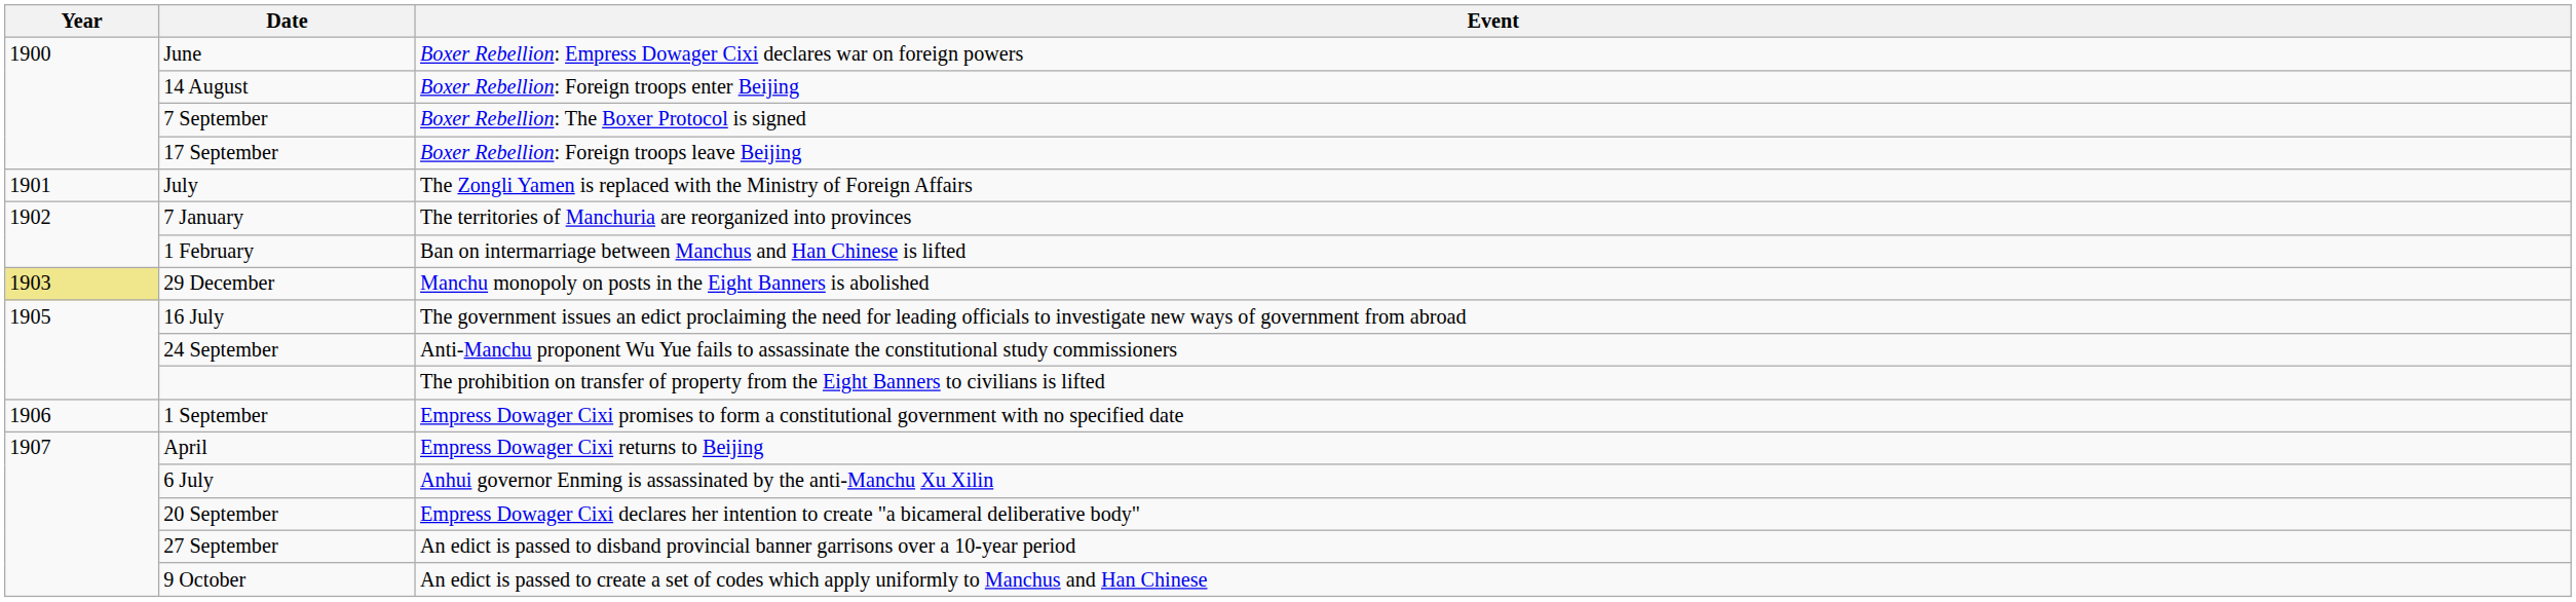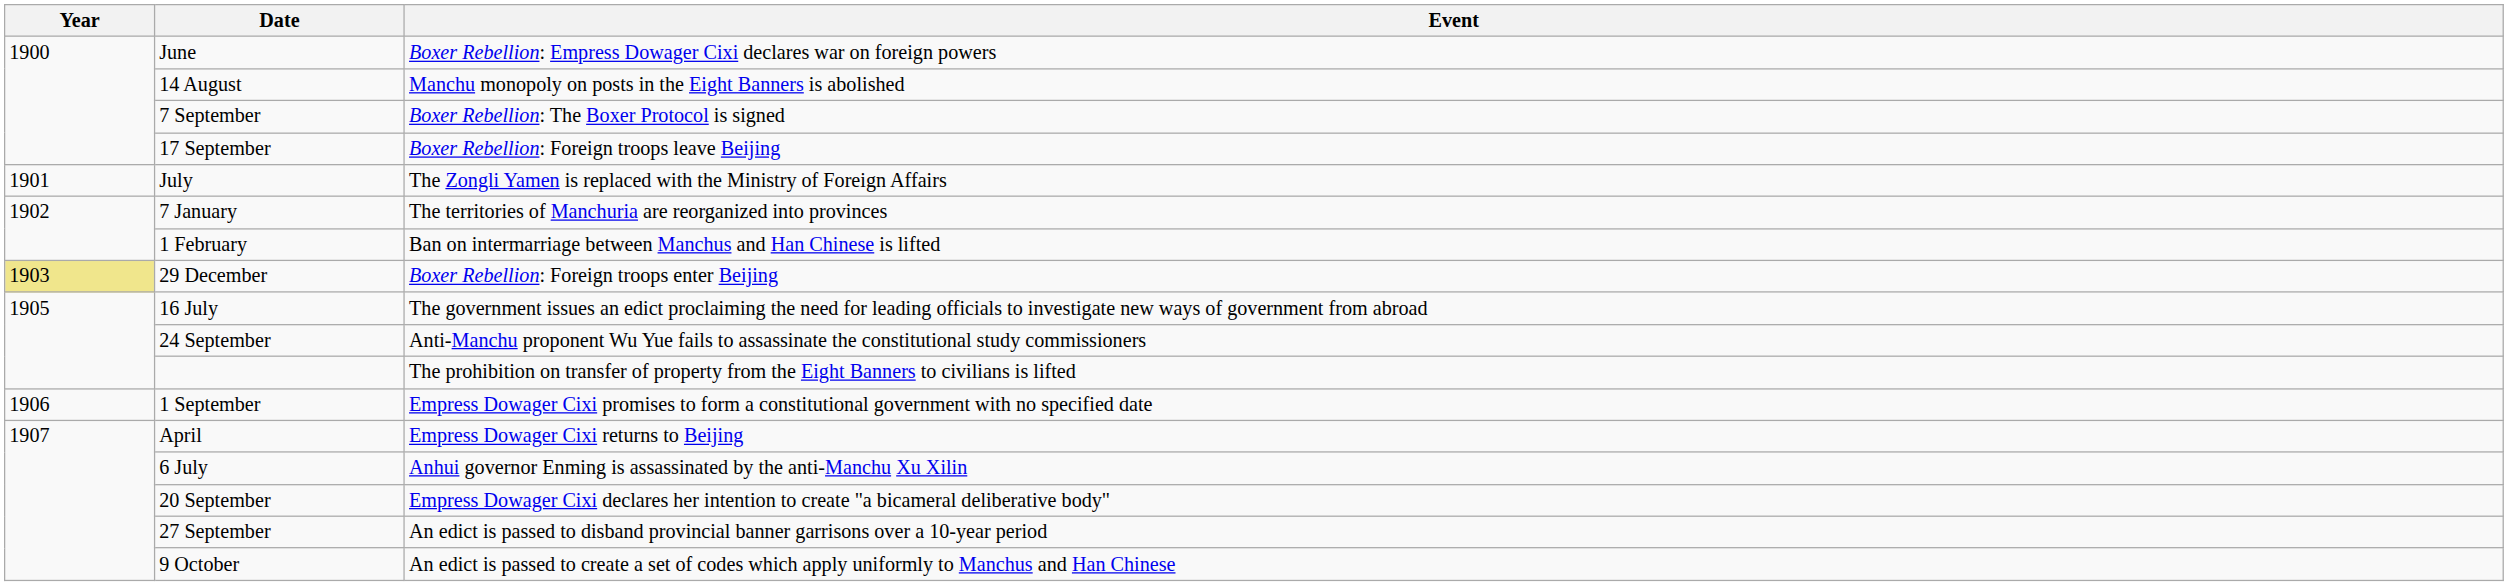 <table class="wikitable" style="width:100%;">
 <tr>
 <th style="width:6%">Year</th>
 <th style="width:10%">Date</th>
 <th>Event</th>
 </tr>
 <tr>
 <td rowspan="4" style="vertical-align:top;">1900</td>
 <td>June</td>
 <td><em><a href='#'>Boxer Rebellion</a></em>: <a href='#'>Empress Dowager Cixi</a> declares war on foreign powers</td>
 </tr>
 <tr>
 <td>14 August</td>
-<td><em><a href='#'>Boxer Rebellion</a></em>: Foreign troops enter <a href='#'>Beijing</a></td>
+<td><a href='#'>Manchu</a> monopoly on posts in the <a href='#'>Eight Banners</a> is abolished</td>
 </tr>
 <tr>
 <td>7 September</td>
 <td><em><a href='#'>Boxer Rebellion</a></em>: The <a href='#'>Boxer Protocol</a> is signed</td>
 </tr>
 <tr>
 <td>17 September</td>
 <td><em><a href='#'>Boxer Rebellion</a></em>: Foreign troops leave <a href='#'>Beijing</a></td>
 </tr>
 <tr>
 <td>1901</td>
 <td>July</td>
 <td>The <a href='#'>Zongli Yamen</a> is replaced with the Ministry of Foreign Affairs</td>
 </tr>
 <tr>
 <td rowspan="2" style="vertical-align:top;">1902</td>
 <td>7 January</td>
 <td>The territories of <a href='#'>Manchuria</a> are reorganized into provinces</td>
 </tr>
 <tr>
 <td>1 February</td>
 <td>Ban on intermarriage between <a href='#'>Manchus</a> and <a href='#'>Han Chinese</a> is lifted</td>
 </tr>
 <tr>
 <td style="background: khaki;">1903</td>
 <td>29 December</td>
-<td><a href='#'>Manchu</a> monopoly on posts in the <a href='#'>Eight Banners</a> is abolished</td>
+<td><em><a href='#'>Boxer Rebellion</a></em>: Foreign troops enter <a href='#'>Beijing</a></td>
 </tr>
 <tr>
 <td rowspan="3" style="vertical-align:top;">1905</td>
 <td>16 July</td>
 <td>The government issues an edict proclaiming the need for leading officials to investigate new ways of government from abroad</td>
 </tr>
 <tr>
 <td>24 September</td>
 <td>Anti-<a href='#'>Manchu</a> proponent Wu Yue fails to assassinate the constitutional study commissioners</td>
 </tr>
 <tr>
 <td></td>
 <td>The prohibition on transfer of property from the <a href='#'>Eight Banners</a> to civilians is lifted</td>
 </tr>
 <tr>
 <td>1906</td>
 <td>1 September</td>
 <td><a href='#'>Empress Dowager Cixi</a> promises to form a constitutional government with no specified date</td>
 </tr>
 <tr>
 <td rowspan="5" style="vertical-align:top;">1907</td>
 <td>April</td>
 <td><a href='#'>Empress Dowager Cixi</a> returns to <a href='#'>Beijing</a></td>
 </tr>
 <tr>
 <td>6 July</td>
 <td><a href='#'>Anhui</a> governor Enming is assassinated by the anti-<a href='#'>Manchu</a> <a href='#'>Xu Xilin</a></td>
 </tr>
 <tr>
 <td>20 September</td>
 <td><a href='#'>Empress Dowager Cixi</a> declares her intention to create "a bicameral deliberative body"</td>
 </tr>
 <tr>
 <td>27 September</td>
 <td>An edict is passed to disband provincial banner garrisons over a 10-year period</td>
 </tr>
 <tr>
 <td>9 October</td>
 <td>An edict is passed to create a set of codes which apply uniformly to <a href='#'>Manchus</a> and <a href='#'>Han Chinese</a></td>
 </tr>
 </table>
